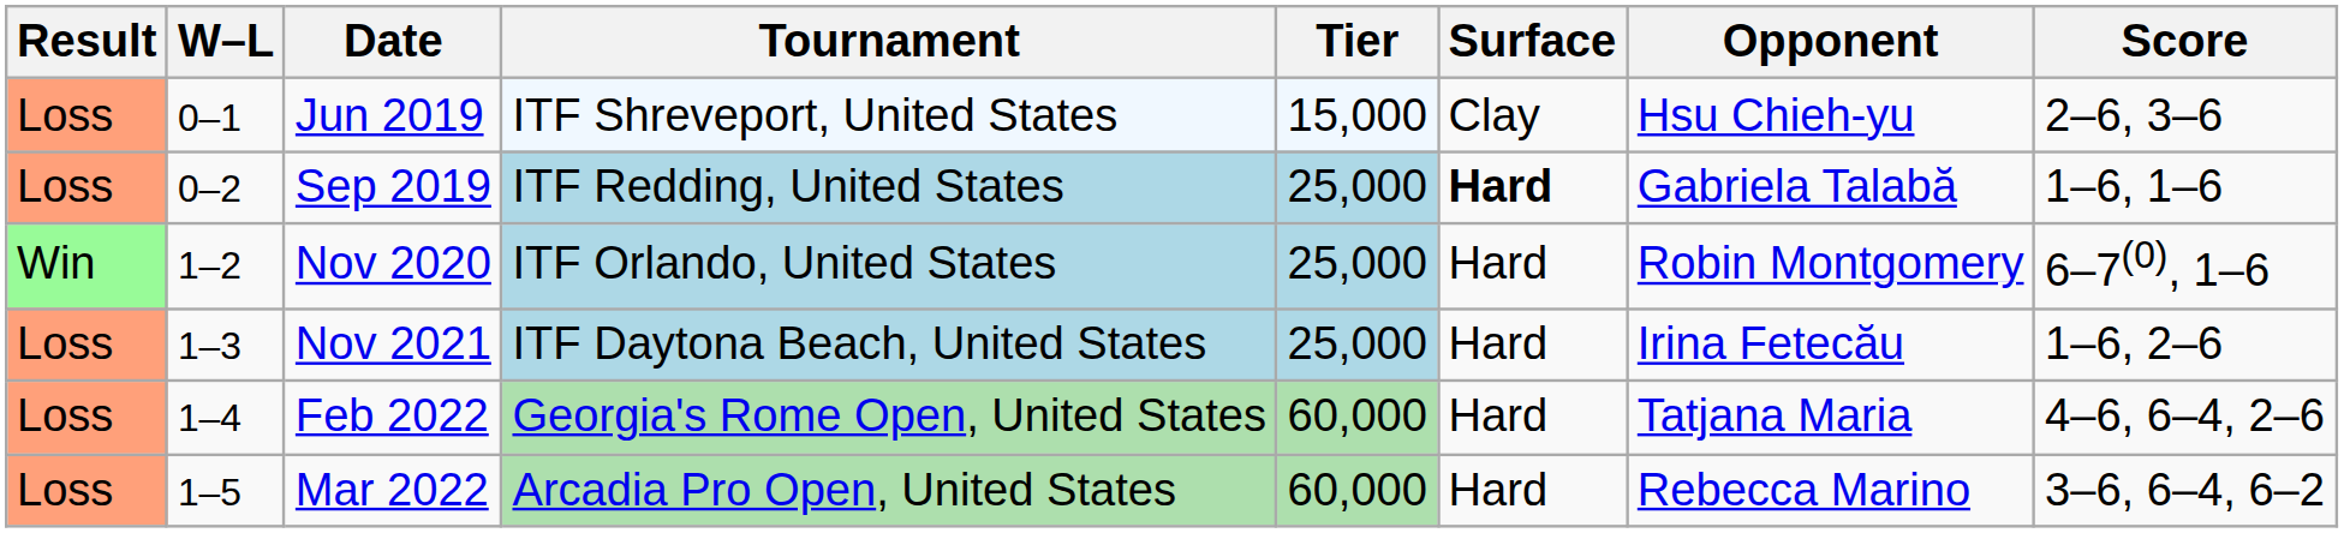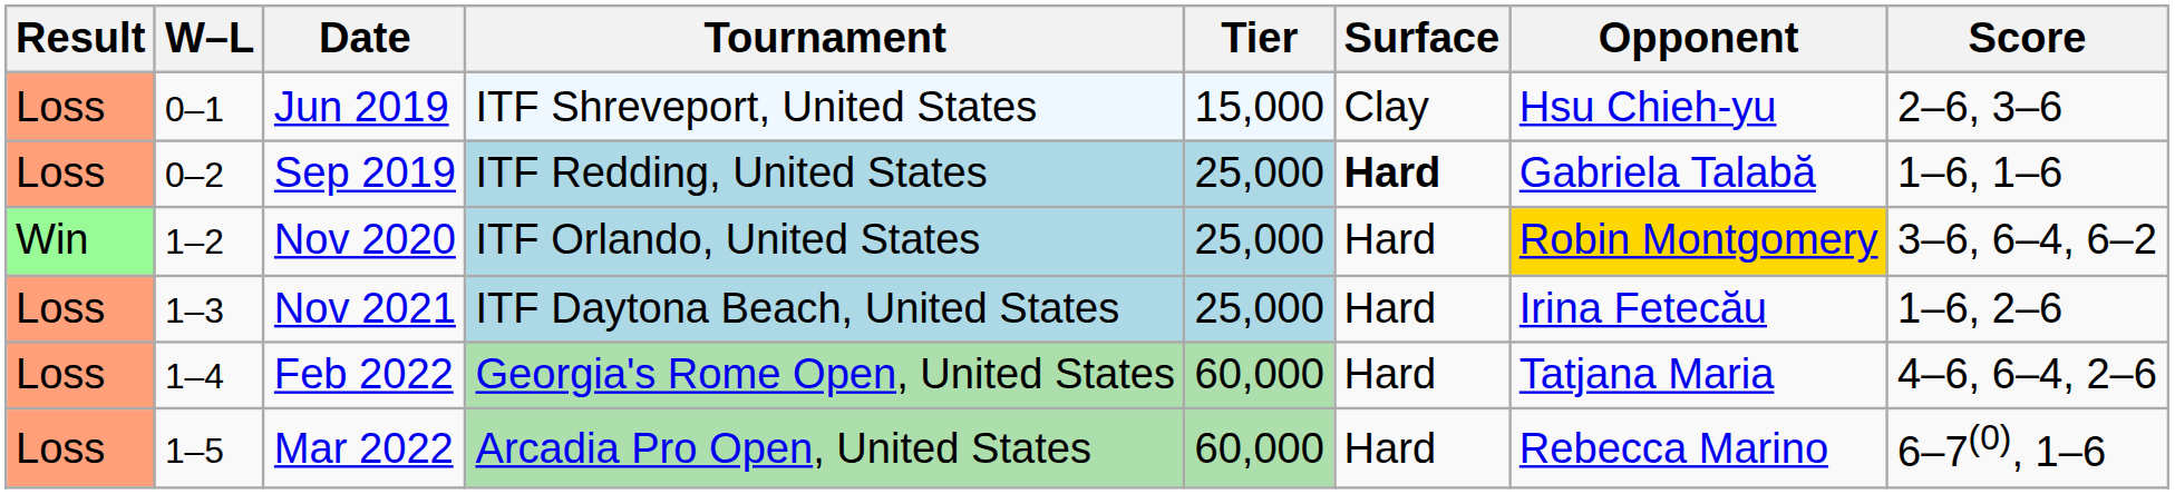 <table class="sortable wikitable">
 <tr>
 <th>Result</th>
 <th class="unsortable">W–L</th>
 <th>Date</th>
 <th>Tournament</th>
 <th>Tier</th>
 <th>Surface</th>
 <th>Opponent</th>
 <th class="unsortable">Score</th>
 </tr>
 <tr>
 <td bgcolor="FFA07A">Loss</td>
 <td><small>0–1</small></td>
 <td><a href='#'>Jun 2019</a></td>
 <td style="background:#f0f8ff;">ITF Shreveport, United States</td>
 <td style="background:#f0f8ff;">15,000</td>
 <td>Clay</td>
 <td> <a href='#'>Hsu Chieh-yu</a></td>
 <td>2–6, 3–6</td>
 </tr>
 <tr>
 <td bgcolor="FFA07A">Loss</td>
 <td><small>0–2</small></td>
 <td><a href='#'>Sep 2019</a></td>
 <td style="background:lightblue;">ITF Redding, United States</td>
 <td style="background:lightblue;">25,000</td>
 <td><strong>Hard</strong></td>
 <td> <a href='#'>Gabriela Talabă</a></td>
 <td>1–6, 1–6</td>
 </tr>
 <tr>
 <td style="background:#98fb98;">Win</td>
 <td><small>1–2</small></td>
 <td><a href='#'>Nov 2020</a></td>
 <td style="background:lightblue;">ITF Orlando, United States</td>
 <td style="background:lightblue;">25,000</td>
 <td>Hard</td>
-<td> <a href='#'>Robin Montgomery</a></td>
-<td>6–7<sup>(0)</sup>, 1–6</td>
+<td style="background: gold;"> <a href='#'>Robin Montgomery</a></td>
+<td>3–6, 6–4, 6–2</td>
 </tr>
 <tr>
 <td bgcolor="FFA07A">Loss</td>
 <td><small>1–3</small></td>
 <td><a href='#'>Nov 2021</a></td>
 <td style="background:lightblue;">ITF Daytona Beach, United States</td>
 <td style="background:lightblue;">25,000</td>
 <td>Hard</td>
 <td> <a href='#'>Irina Fetecău</a></td>
 <td>1–6, 2–6</td>
 </tr>
 <tr>
 <td bgcolor="FFA07A">Loss</td>
 <td><small>1–4</small></td>
 <td><a href='#'>Feb 2022</a></td>
 <td style="background:#addfad"><a href='#'>Georgia's Rome Open</a>, United States</td>
 <td style="background:#addfad">60,000</td>
 <td>Hard</td>
 <td> <a href='#'>Tatjana Maria</a></td>
 <td>4–6, 6–4, 2–6</td>
 </tr>
 <tr>
 <td bgcolor="FFA07A">Loss</td>
 <td><small>1–5</small></td>
 <td><a href='#'>Mar 2022</a></td>
 <td style="background:#addfad"><a href='#'>Arcadia Pro Open</a>, United States</td>
 <td style="background:#addfad">60,000</td>
 <td>Hard</td>
 <td> <a href='#'>Rebecca Marino</a></td>
-<td>3–6, 6–4, 6–2</td>
+<td>6–7<sup>(0)</sup>, 1–6</td>
 </tr>
 </table>
